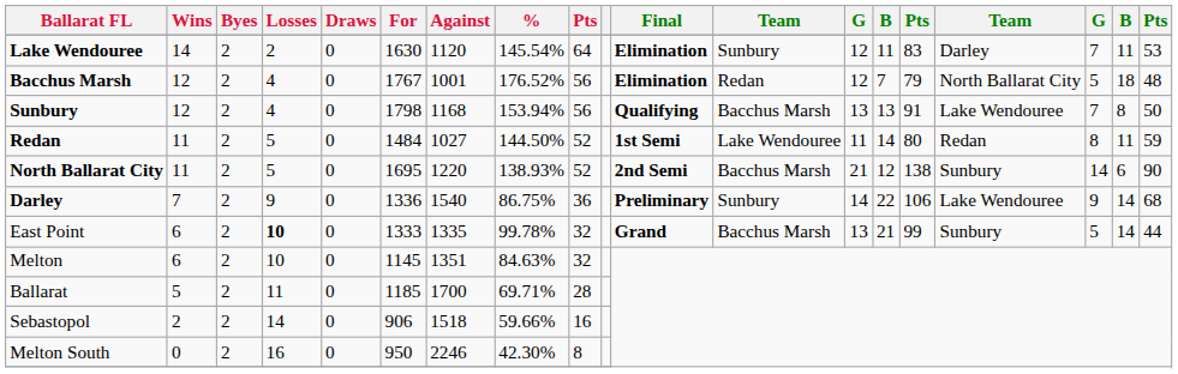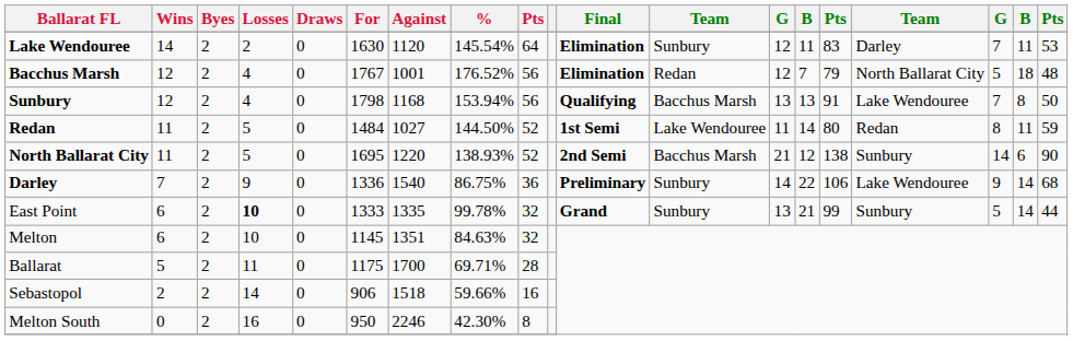 <table style="font-size: 85%; text-align: left;" class="wikitable">
 <tr>
 <th style="color:crimson">Ballarat FL</th>
 <th style="color:crimson">Wins</th>
 <th style="color:crimson">Byes</th>
 <th style="color:crimson">Losses</th>
 <th style="color:crimson">Draws</th>
 <th style="color:crimson">For</th>
 <th style="color:crimson">Against</th>
 <th style="color:crimson">%</th>
 <th style="color:crimson">Pts</th>
 <th></th>
 <th style="color:green">Final</th>
 <th style="color:green">Team</th>
 <th style="color:green">G</th>
 <th style="color:green">B</th>
 <th style="color:green">Pts</th>
 <th style="color:green">Team</th>
 <th style="color:green">G</th>
 <th style="color:green">B</th>
 <th style="color:green">Pts</th>
 </tr>
 <tr>
 </tr>
 <tr>
 </tr>
 <tr>
 <td><strong>	Lake Wendouree	</strong></td>
 <td>14</td>
 <td>2</td>
 <td>2</td>
 <td>0</td>
 <td>1630</td>
 <td>1120</td>
 <td>145.54%</td>
 <td>64</td>
 <td></td>
 <td><strong>Elimination</strong></td>
 <td>Sunbury</td>
 <td>12</td>
 <td>11</td>
 <td>83</td>
 <td>Darley</td>
 <td>7</td>
 <td>11</td>
 <td>53</td>
 </tr>
 <tr>
 <td><strong>	Bacchus Marsh	</strong></td>
 <td>12</td>
 <td>2</td>
 <td>4</td>
 <td>0</td>
 <td>1767</td>
 <td>1001</td>
 <td>176.52%</td>
 <td>56</td>
 <td></td>
 <td><strong>Elimination</strong></td>
 <td>Redan</td>
 <td>12</td>
 <td>7</td>
 <td>79</td>
 <td>North Ballarat City</td>
 <td>5</td>
 <td>18</td>
 <td>48</td>
 </tr>
 <tr>
 <td><strong>	Sunbury	</strong></td>
 <td>12</td>
 <td>2</td>
 <td>4</td>
 <td>0</td>
 <td>1798</td>
 <td>1168</td>
 <td>153.94%</td>
 <td>56</td>
 <td></td>
 <td><strong>Qualifying</strong></td>
 <td>Bacchus Marsh</td>
 <td>13</td>
 <td>13</td>
 <td>91</td>
 <td>Lake Wendouree</td>
 <td>7</td>
 <td>8</td>
 <td>50</td>
 </tr>
 <tr>
 <td><strong>	Redan	</strong></td>
 <td>11</td>
 <td>2</td>
 <td>5</td>
 <td>0</td>
 <td>1484</td>
 <td>1027</td>
 <td>144.50%</td>
 <td>52</td>
 <td></td>
 <td><strong>1st Semi</strong></td>
 <td>Lake Wendouree</td>
 <td>11</td>
 <td>14</td>
 <td>80</td>
 <td>Redan</td>
 <td>8</td>
 <td>11</td>
 <td>59</td>
 </tr>
 <tr>
 <td><strong>	North Ballarat City	</strong></td>
 <td>11</td>
 <td>2</td>
 <td>5</td>
 <td>0</td>
 <td>1695</td>
 <td>1220</td>
 <td>138.93%</td>
 <td>52</td>
 <td></td>
 <td><strong>2nd Semi</strong></td>
 <td>Bacchus Marsh</td>
 <td>21</td>
 <td>12</td>
 <td>138</td>
 <td>Sunbury</td>
 <td>14</td>
 <td>6</td>
 <td>90</td>
 </tr>
 <tr>
 <td><strong>	Darley	</strong></td>
 <td>7</td>
 <td>2</td>
 <td>9</td>
 <td>0</td>
 <td>1336</td>
 <td>1540</td>
 <td>86.75%</td>
 <td>36</td>
 <td></td>
 <td><strong>Preliminary</strong></td>
 <td>Sunbury</td>
 <td>14</td>
 <td>22</td>
 <td>106</td>
 <td>Lake Wendouree</td>
 <td>9</td>
 <td>14</td>
 <td>68</td>
 </tr>
 <tr>
 <td>East Point</td>
 <td>6</td>
 <td>2</td>
 <td><strong>10</strong></td>
 <td>0</td>
 <td>1333</td>
 <td>1335</td>
 <td>99.78%</td>
 <td>32</td>
 <td></td>
 <td><strong>Grand</strong></td>
-<td>Bacchus Marsh</td>
+<td>Sunbury</td>
 <td>13</td>
 <td>21</td>
 <td>99</td>
 <td>Sunbury</td>
 <td>5</td>
 <td>14</td>
 <td>44</td>
 </tr>
 <tr>
 <td>Melton</td>
 <td>6</td>
 <td>2</td>
 <td>10</td>
 <td>0</td>
 <td>1145</td>
 <td>1351</td>
 <td>84.63%</td>
 <td>32</td>
 <td></td>
 </tr>
 <tr>
 <td>Ballarat</td>
 <td>5</td>
 <td>2</td>
 <td>11</td>
 <td>0</td>
-<td>1185</td>
+<td>1175</td>
 <td>1700</td>
 <td>69.71%</td>
 <td>28</td>
 <td></td>
 </tr>
 <tr>
 <td>Sebastopol</td>
 <td>2</td>
 <td>2</td>
 <td>14</td>
 <td>0</td>
 <td>906</td>
 <td>1518</td>
 <td>59.66%</td>
 <td>16</td>
 <td></td>
 </tr>
 <tr>
 <td>Melton South</td>
 <td>0</td>
 <td>2</td>
 <td>16</td>
 <td>0</td>
 <td>950</td>
 <td>2246</td>
 <td>42.30%</td>
 <td>8</td>
 <td></td>
 </tr>
 <tr>
 </tr>
 </table>
